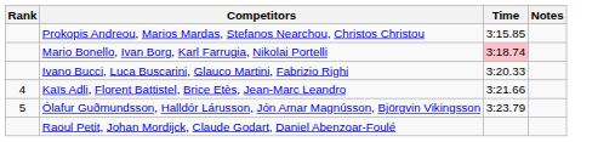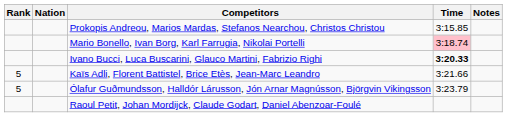 <table class="wikitable sortable" style="text-align:center; font-size:95%">
 <tr>
 <th>Rank</th>
+<th>Nation</th>
 <th>Competitors</th>
 <th>Time</th>
 <th>Notes</th>
 </tr>
 <tr>
 <td></td>
+<td align=left></td>
 <td align=left><a href='#'>Prokopis Andreou</a>, <a href='#'>Marios Mardas</a>, <a href='#'>Stefanos Nearchou</a>, <a href='#'>Christos Christou</a></td>
 <td>3:15.85</td>
 <td></td>
 </tr>
 <tr>
 <td></td>
+<td align=left></td>
 <td align=left><a href='#'>Mario Bonello</a>, <a href='#'>Ivan Borg</a>, <a href='#'>Karl Farrugia</a>, <a href='#'>Nikolai Portelli</a></td>
 <td style="background: pink;">3:18.74</td>
 <td></td>
 </tr>
 <tr>
 <td></td>
+<td align=left></td>
 <td align=left><a href='#'>Ivano Bucci</a>, <a href='#'>Luca Buscarini</a>, <a href='#'>Glauco Martini</a>, <a href='#'>Fabrizio Righi</a></td>
-<td>3:20.33</td>
+<td><strong>3:20.33</strong></td>
 <td></td>
 </tr>
 <tr>
-<td>4</td>
+<td>5</td>
+<td align=left></td>
 <td align=left><a href='#'>Kaïs Adli</a>, <a href='#'>Florent Battistel</a>, <a href='#'>Brice Etès</a>, <a href='#'>Jean-Marc Leandro</a></td>
 <td>3:21.66</td>
 <td></td>
 </tr>
 <tr>
 <td>5</td>
+<td align=left></td>
 <td align=left><a href='#'>Ólafur Guðmundsson</a>, <a href='#'>Halldór Lárusson</a>, <a href='#'>Jón Arnar Magnússon</a>, <a href='#'>Björgvin Vikingsson</a></td>
 <td>3:23.79</td>
 <td></td>
 </tr>
 <tr>
 <td></td>
+<td align=left></td>
 <td align=left><a href='#'>Raoul Petit</a>, <a href='#'>Johan Mordijck</a>, <a href='#'>Claude Godart</a>, <a href='#'>Daniel Abenzoar-Foulé</a></td>
 <td></td>
 <td></td>
 </tr>
 </table>
